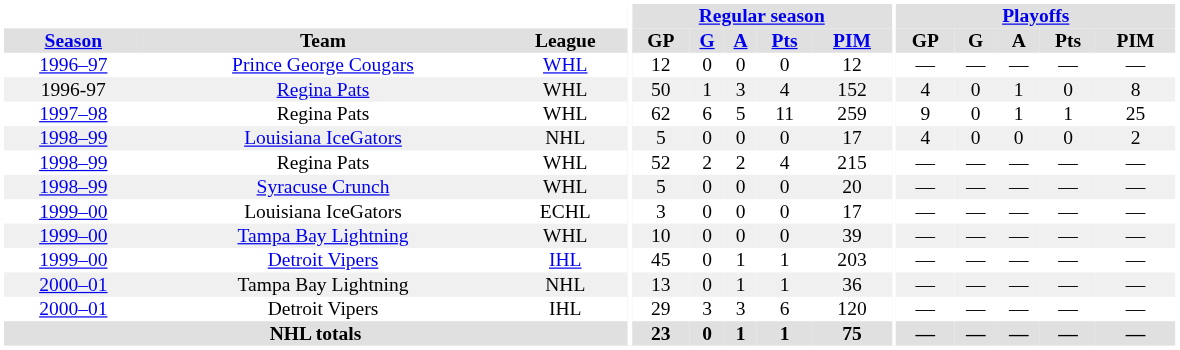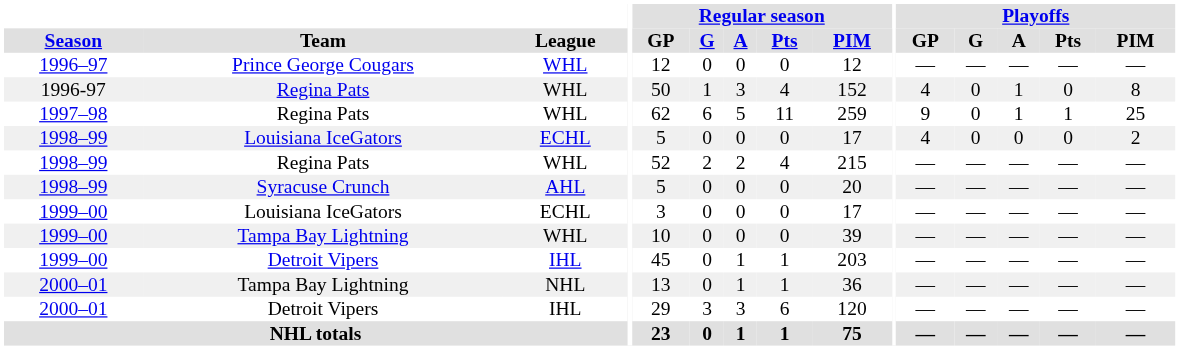 <table border="0" cellpadding="1" cellspacing="0" style="text-align:center; width:60em">
 <tr bgcolor="#e0e0e0">
 <th colspan="3" bgcolor="#ffffff"></th>
 <th rowspan="99" bgcolor="#ffffff"></th>
 <th colspan="5"><a href='#'>Regular season</a></th>
 <th rowspan="99" bgcolor="#ffffff"></th>
 <th colspan="5"><a href='#'>Playoffs</a></th>
 </tr>
 <tr bgcolor="#e0e0e0">
 <th><a href='#'>Season</a></th>
 <th>Team</th>
 <th>League</th>
 <th>GP</th>
 <th><a href='#'>G</a></th>
 <th><a href='#'>A</a></th>
 <th><a href='#'>Pts</a></th>
 <th><a href='#'>PIM</a></th>
 <th>GP</th>
 <th>G</th>
 <th>A</th>
 <th>Pts</th>
 <th>PIM</th>
 </tr>
 <tr ALIGN="center">
 <td><a href='#'>1996–97</a></td>
 <td><a href='#'>Prince George Cougars</a></td>
 <td><a href='#'>WHL</a></td>
 <td>12</td>
 <td>0</td>
 <td>0</td>
 <td>0</td>
 <td>12</td>
 <td>—</td>
 <td>—</td>
 <td>—</td>
 <td>—</td>
 <td>—</td>
 </tr>
 <tr ALIGN="center" bgcolor="#f0f0f0">
 <td>1996-97</td>
 <td><a href='#'>Regina Pats</a></td>
 <td>WHL</td>
 <td>50</td>
 <td>1</td>
 <td>3</td>
 <td>4</td>
 <td>152</td>
 <td>4</td>
 <td>0</td>
 <td>1</td>
 <td>0</td>
 <td>8</td>
 </tr>
 <tr ALIGN="center">
 <td><a href='#'>1997–98</a></td>
 <td>Regina Pats</td>
 <td>WHL</td>
 <td>62</td>
 <td>6</td>
 <td>5</td>
 <td>11</td>
 <td>259</td>
 <td>9</td>
 <td>0</td>
 <td>1</td>
 <td>1</td>
 <td>25</td>
 </tr>
 <tr ALIGN="center" bgcolor="#f0f0f0">
 <td><a href='#'>1998–99</a></td>
 <td><a href='#'>Louisiana IceGators</a></td>
-<td>NHL</td>
+<td><a href='#'>ECHL</a></td>
 <td>5</td>
 <td>0</td>
 <td>0</td>
 <td>0</td>
 <td>17</td>
 <td>4</td>
 <td>0</td>
 <td>0</td>
 <td>0</td>
 <td>2</td>
 </tr>
 <tr ALIGN="center">
 <td><a href='#'>1998–99</a></td>
 <td>Regina Pats</td>
 <td>WHL</td>
 <td>52</td>
 <td>2</td>
 <td>2</td>
 <td>4</td>
 <td>215</td>
 <td>—</td>
 <td>—</td>
 <td>—</td>
 <td>—</td>
 <td>—</td>
 </tr>
 <tr ALIGN="center" bgcolor="#f0f0f0">
 <td><a href='#'>1998–99</a></td>
 <td><a href='#'>Syracuse Crunch</a></td>
-<td>WHL</td>
+<td><a href='#'>AHL</a></td>
 <td>5</td>
 <td>0</td>
 <td>0</td>
 <td>0</td>
 <td>20</td>
 <td>—</td>
 <td>—</td>
 <td>—</td>
 <td>—</td>
 <td>—</td>
 </tr>
 <tr ALIGN="center">
 <td><a href='#'>1999–00</a></td>
 <td>Louisiana IceGators</td>
 <td>ECHL</td>
 <td>3</td>
 <td>0</td>
 <td>0</td>
 <td>0</td>
 <td>17</td>
 <td>—</td>
 <td>—</td>
 <td>—</td>
 <td>—</td>
 <td>—</td>
 </tr>
 <tr ALIGN="center" bgcolor="#f0f0f0">
 <td><a href='#'>1999–00</a></td>
 <td><a href='#'>Tampa Bay Lightning</a></td>
 <td>WHL</td>
 <td>10</td>
 <td>0</td>
 <td>0</td>
 <td>0</td>
 <td>39</td>
 <td>—</td>
 <td>—</td>
 <td>—</td>
 <td>—</td>
 <td>—</td>
 </tr>
 <tr ALIGN="center">
 <td><a href='#'>1999–00</a></td>
 <td><a href='#'>Detroit Vipers</a></td>
 <td><a href='#'>IHL</a></td>
 <td>45</td>
 <td>0</td>
 <td>1</td>
 <td>1</td>
 <td>203</td>
 <td>—</td>
 <td>—</td>
 <td>—</td>
 <td>—</td>
 <td>—</td>
 </tr>
 <tr ALIGN="center" bgcolor="#f0f0f0">
 <td><a href='#'>2000–01</a></td>
 <td>Tampa Bay Lightning</td>
 <td>NHL</td>
 <td>13</td>
 <td>0</td>
 <td>1</td>
 <td>1</td>
 <td>36</td>
 <td>—</td>
 <td>—</td>
 <td>—</td>
 <td>—</td>
 <td>—</td>
 </tr>
 <tr ALIGN="center">
 <td><a href='#'>2000–01</a></td>
 <td>Detroit Vipers</td>
 <td>IHL</td>
 <td>29</td>
 <td>3</td>
 <td>3</td>
 <td>6</td>
 <td>120</td>
 <td>—</td>
 <td>—</td>
 <td>—</td>
 <td>—</td>
 <td>—</td>
 </tr>
 <tr bgcolor="#e0e0e0">
 <th colspan="3">NHL totals</th>
 <th>23</th>
 <th>0</th>
 <th>1</th>
 <th>1</th>
 <th>75</th>
 <th>—</th>
 <th>—</th>
 <th>—</th>
 <th>—</th>
 <th>—</th>
 </tr>
 </table>
